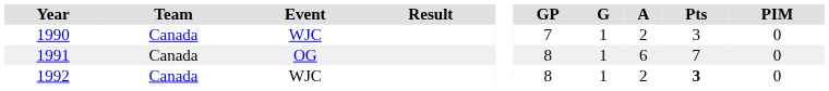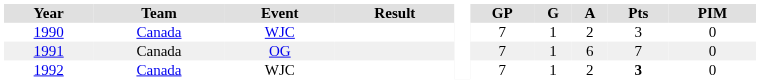 <table border="0" cellpadding="1" cellspacing="0" style="text-align:center; width:50em">
 <tr align="center" bgcolor="#e0e0e0">
 <th>Year</th>
 <th>Team</th>
 <th>Event</th>
 <th>Result</th>
 <th rowspan="99" bgcolor="#ffffff"> </th>
 <th>GP</th>
 <th>G</th>
 <th>A</th>
 <th>Pts</th>
 <th>PIM</th>
 </tr>
 <tr>
 <td><a href='#'>1990</a></td>
 <td><a href='#'>Canada</a></td>
 <td><a href='#'>WJC</a></td>
 <td></td>
 <td>7</td>
 <td>1</td>
 <td>2</td>
 <td>3</td>
 <td>0</td>
 </tr>
 <tr bgcolor="#f0f0f0">
 <td><a href='#'>1991</a></td>
 <td>Canada</td>
 <td><a href='#'>OG</a></td>
 <td></td>
-<td>8</td>
+<td>7</td>
 <td>1</td>
 <td>6</td>
 <td>7</td>
 <td>0</td>
 </tr>
 <tr>
 <td><a href='#'>1992</a></td>
 <td><a href='#'>Canada</a></td>
 <td>WJC</td>
 <td></td>
-<td>8</td>
+<td>7</td>
 <td>1</td>
 <td>2</td>
 <td><strong>3</strong></td>
 <td>0</td>
 </tr>
 </table>
